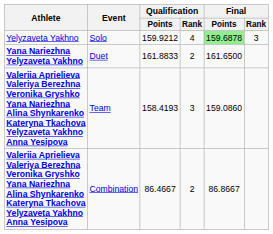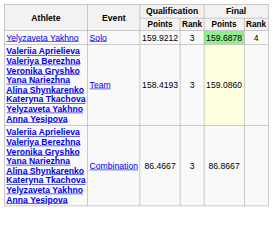 <table class="wikitable" style="font-size:90%">
 <tr>
 <th rowspan=2>Athlete</th>
 <th rowspan=2>Event</th>
 <th colspan=2>Qualification</th>
 <th colspan=2>Final</th>
 </tr>
 <tr style="font-size:95%">
 <th>Points</th>
 <th>Rank</th>
 <th>Points</th>
 <th>Rank</th>
 </tr>
 <tr align=center>
 <td align=left><a href='#'>Yelyzaveta Yakhno</a></td>
 <td align=left><a href='#'>Solo</a></td>
 <td>159.9212</td>
+<td>3</td>
+<td style="background: lightgreen;">159.6878</td>
 <td>4</td>
-<td style="background: lightgreen;">159.6878</td>
-<td>3</td>
-</tr>
-<tr align=center>
-<td align=left><strong><a href='#'>Yana Nariezhna</a> <br> <a href='#'>Yelyzaveta Yakhno</a></strong></td>
-<td align=left><a href='#'>Duet</a></td>
-<td>161.8833</td>
-<td>2</td>
-<td>161.6500</td>
-<td></td>
 </tr>
 <tr align=center>
 <td align=left><strong><a href='#'>Valeriia Aprielieva</a> <br> <a href='#'>Valeriya Berezhna</a> <br> <a href='#'>Veronika Gryshko</a> <br> <a href='#'>Yana Nariezhna</a> <br> <a href='#'>Alina Shynkarenko</a> <br> <a href='#'>Kateryna Tkachova</a> <br> <a href='#'>Yelyzaveta Yakhno</a> <br> <a href='#'>Anna Yesipova</a></strong></td>
 <td align=left><a href='#'>Team</a></td>
 <td>158.4193</td>
 <td>3</td>
-<td>159.0860</td>
+<td style="background: lightyellow;">159.0860</td>
 <td></td>
 </tr>
 <tr align=center>
 <td align=left><strong><a href='#'>Valeriia Aprielieva</a> <br> <a href='#'>Valeriya Berezhna</a> <br> <a href='#'>Veronika Gryshko</a> <br> <a href='#'>Yana Nariezhna</a> <br> <a href='#'>Alina Shynkarenko</a> <br> <a href='#'>Kateryna Tkachova</a> <br> <a href='#'>Yelyzaveta Yakhno</a> <br> <a href='#'>Anna Yesipova</a></strong></td>
 <td align=left><a href='#'>Combination</a></td>
 <td>86.4667</td>
-<td>2</td>
+<td>3</td>
 <td>86.8667</td>
 <td></td>
 </tr>
 </table>
